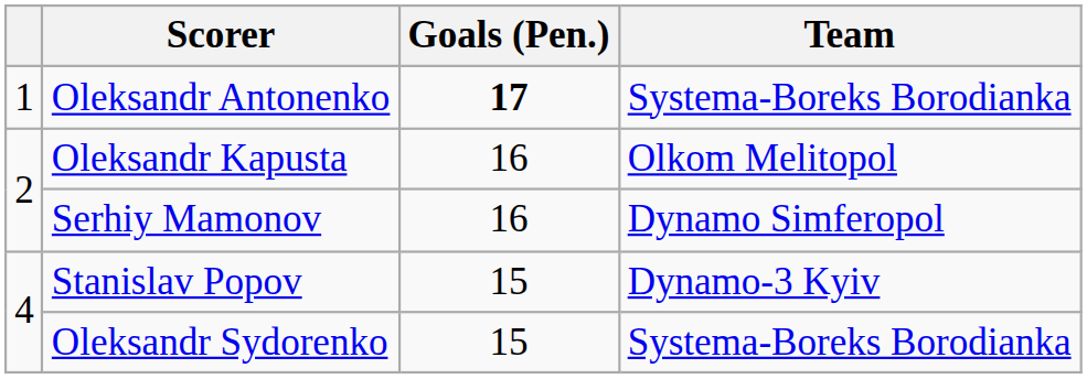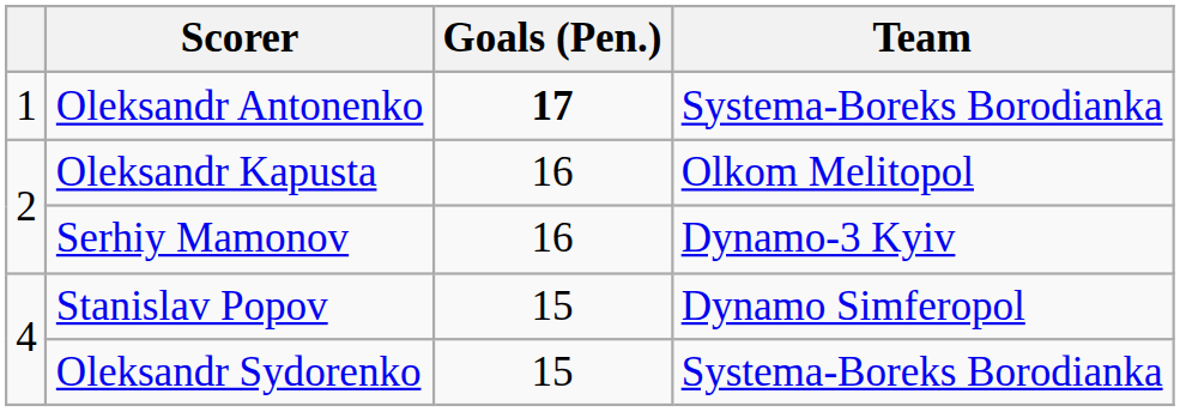 <table class="wikitable">
 <tr>
 <th></th>
 <th>Scorer</th>
 <th>Goals (Pen.)</th>
 <th>Team</th>
 </tr>
 <tr>
 <td>1</td>
 <td><a href='#'>Oleksandr Antonenko</a></td>
 <td align=center><strong>17</strong></td>
 <td><a href='#'>Systema-Boreks Borodianka</a></td>
 </tr>
 <tr>
 <td rowspan="2">2</td>
 <td><a href='#'>Oleksandr Kapusta</a></td>
 <td align=center>16</td>
 <td><a href='#'>Olkom Melitopol</a></td>
 </tr>
 <tr>
 <td><a href='#'>Serhiy Mamonov</a></td>
 <td align=center>16</td>
-<td><a href='#'>Dynamo Simferopol</a></td>
+<td><a href='#'>Dynamo-3 Kyiv</a></td>
 </tr>
 <tr>
 <td rowspan="2">4</td>
 <td><a href='#'>Stanislav Popov</a></td>
 <td align=center>15</td>
-<td><a href='#'>Dynamo-3 Kyiv</a></td>
+<td><a href='#'>Dynamo Simferopol</a></td>
 </tr>
 <tr>
 <td><a href='#'>Oleksandr Sydorenko</a></td>
 <td align=center>15</td>
 <td><a href='#'>Systema-Boreks Borodianka</a></td>
 </tr>
 </table>
